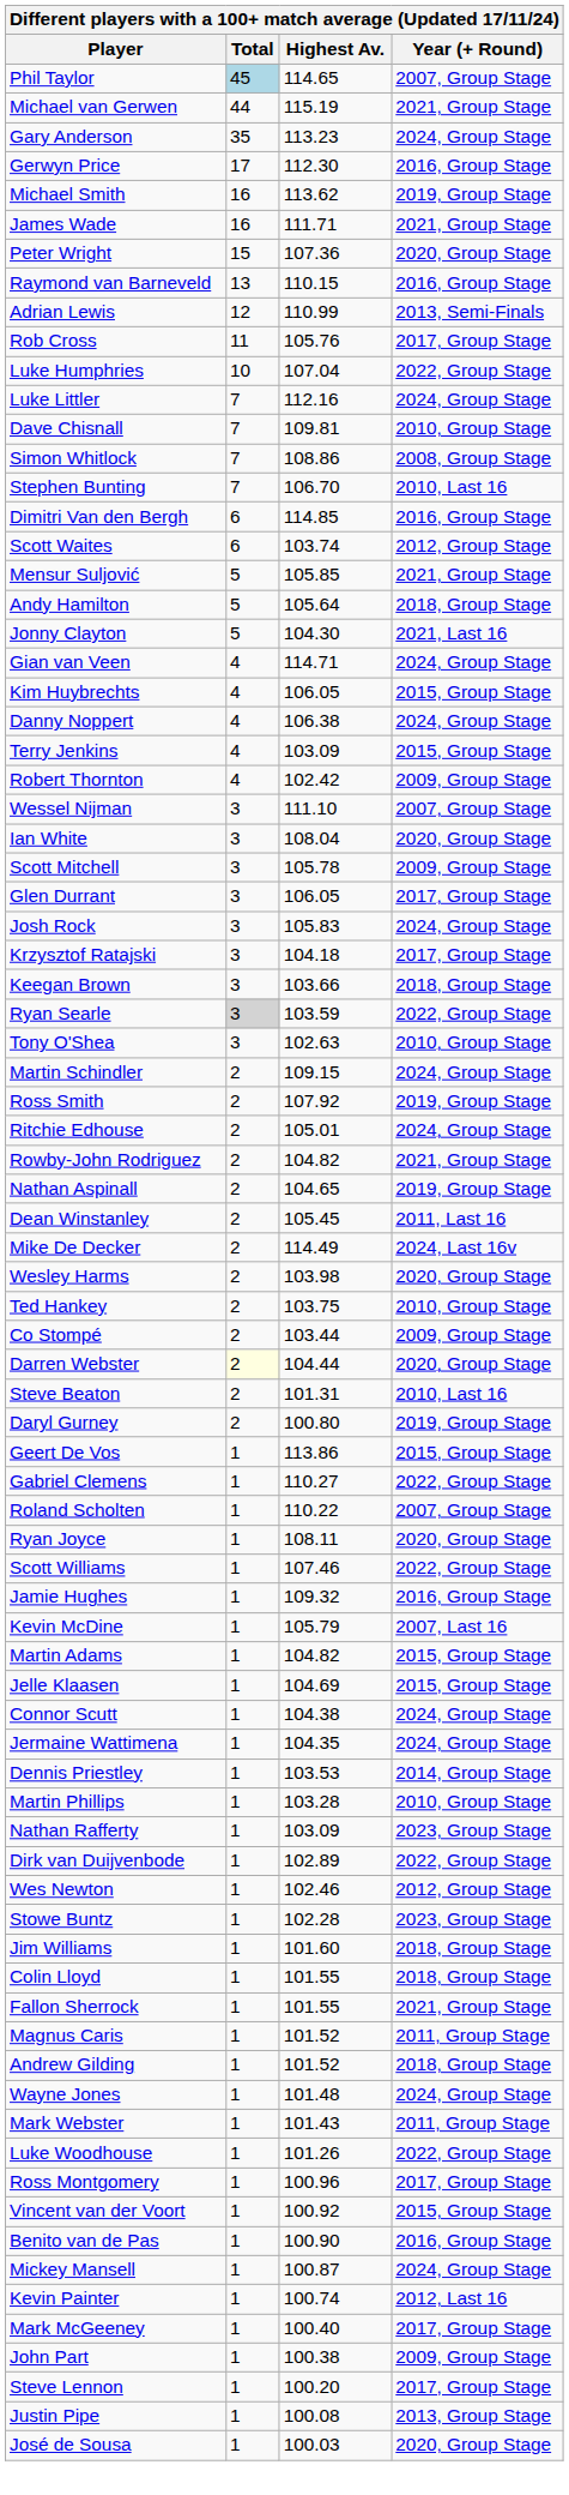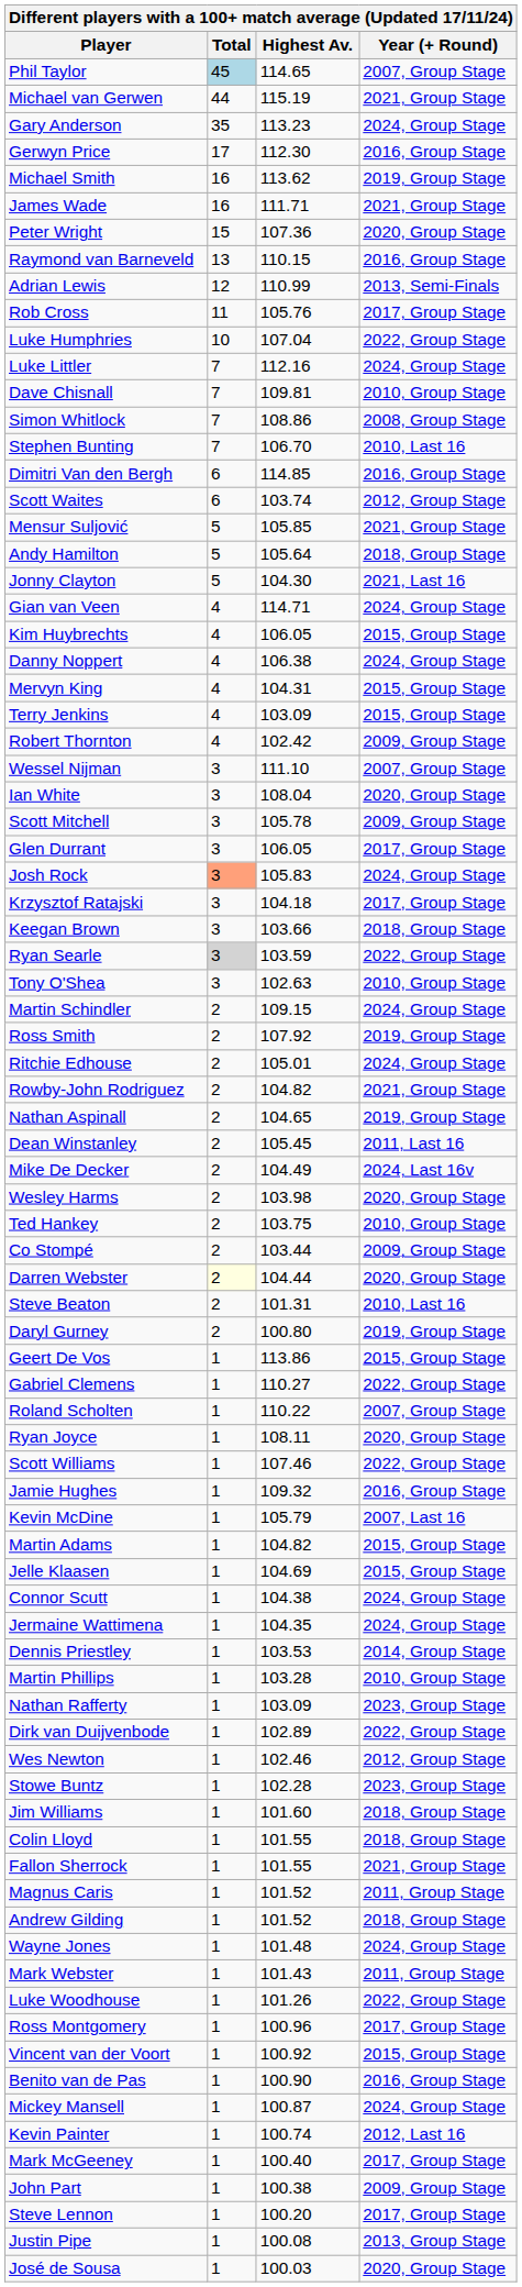 <table class="wikitable sortable">
 <tr>
 <th colspan=4>Different players with a 100+ match average (Updated 17/11/24)</th>
 </tr>
 <tr>
 <th>Player</th>
 <th>Total</th>
 <th>Highest Av.</th>
 <th>Year (+ Round)</th>
 </tr>
 <tr>
 <td> <a href='#'>Phil Taylor</a></td>
 <td style="background: lightblue;">45</td>
 <td>114.65</td>
 <td><a href='#'>2007, Group Stage</a></td>
 </tr>
 <tr>
 <td> <a href='#'>Michael van Gerwen</a></td>
 <td>44</td>
 <td>115.19</td>
 <td><a href='#'>2021, Group Stage</a></td>
 </tr>
 <tr>
 <td> <a href='#'>Gary Anderson</a></td>
 <td>35</td>
 <td>113.23</td>
 <td><a href='#'>2024, Group Stage</a></td>
 </tr>
 <tr>
 <td> <a href='#'>Gerwyn Price</a></td>
 <td>17</td>
 <td>112.30</td>
 <td><a href='#'>2016, Group Stage</a></td>
 </tr>
 <tr>
 <td> <a href='#'>Michael Smith</a></td>
 <td>16</td>
 <td>113.62</td>
 <td><a href='#'>2019, Group Stage</a></td>
 </tr>
 <tr>
 <td> <a href='#'>James Wade</a></td>
 <td>16</td>
 <td>111.71</td>
 <td><a href='#'>2021, Group Stage</a></td>
 </tr>
 <tr>
 <td> <a href='#'>Peter Wright</a></td>
 <td>15</td>
 <td>107.36</td>
 <td><a href='#'>2020, Group Stage</a></td>
 </tr>
 <tr>
 <td> <a href='#'>Raymond van Barneveld</a></td>
 <td>13</td>
 <td>110.15</td>
 <td><a href='#'>2016, Group Stage</a></td>
 </tr>
 <tr>
 <td> <a href='#'>Adrian Lewis</a></td>
 <td>12</td>
 <td>110.99</td>
 <td><a href='#'>2013, Semi-Finals</a></td>
 </tr>
 <tr>
 <td> <a href='#'>Rob Cross</a></td>
 <td>11</td>
 <td>105.76</td>
 <td><a href='#'>2017, Group Stage</a></td>
 </tr>
 <tr>
 <td> <a href='#'>Luke Humphries</a></td>
 <td>10</td>
 <td>107.04</td>
 <td><a href='#'>2022, Group Stage</a></td>
 </tr>
 <tr>
 <td> <a href='#'>Luke Littler</a></td>
 <td>7</td>
 <td>112.16</td>
 <td><a href='#'>2024, Group Stage</a></td>
 </tr>
 <tr>
 <td> <a href='#'>Dave Chisnall</a></td>
 <td>7</td>
 <td>109.81</td>
 <td><a href='#'>2010, Group Stage</a></td>
 </tr>
 <tr>
 <td> <a href='#'>Simon Whitlock</a></td>
 <td>7</td>
 <td>108.86</td>
 <td><a href='#'>2008, Group Stage</a></td>
 </tr>
 <tr>
 <td> <a href='#'>Stephen Bunting</a></td>
 <td>7</td>
 <td>106.70</td>
 <td><a href='#'>2010, Last 16</a></td>
 </tr>
 <tr>
 <td> <a href='#'>Dimitri Van den Bergh</a></td>
 <td>6</td>
 <td>114.85</td>
 <td><a href='#'>2016, Group Stage</a></td>
 </tr>
 <tr>
 <td> <a href='#'>Scott Waites</a></td>
 <td>6</td>
 <td>103.74</td>
 <td><a href='#'>2012, Group Stage</a></td>
 </tr>
 <tr>
 <td> <a href='#'>Mensur Suljović</a></td>
 <td>5</td>
 <td>105.85</td>
 <td><a href='#'>2021, Group Stage</a></td>
 </tr>
 <tr>
 <td> <a href='#'>Andy Hamilton</a></td>
 <td>5</td>
 <td>105.64</td>
 <td><a href='#'>2018, Group Stage</a></td>
 </tr>
 <tr>
 <td> <a href='#'>Jonny Clayton</a></td>
 <td>5</td>
 <td>104.30</td>
 <td><a href='#'>2021, Last 16</a></td>
 </tr>
 <tr>
 <td> <a href='#'>Gian van Veen</a></td>
 <td>4</td>
 <td>114.71</td>
 <td><a href='#'>2024, Group Stage</a></td>
 </tr>
 <tr>
 <td> <a href='#'>Kim Huybrechts</a></td>
 <td>4</td>
 <td>106.05</td>
 <td><a href='#'>2015, Group Stage</a></td>
 </tr>
 <tr>
 <td> <a href='#'>Danny Noppert</a></td>
 <td>4</td>
 <td>106.38</td>
 <td><a href='#'>2024, Group Stage</a></td>
 </tr>
 <tr>
+<td> <a href='#'>Mervyn King</a></td>
+<td>4</td>
+<td>104.31</td>
+<td><a href='#'>2015, Group Stage</a></td>
+</tr>
+<tr>
 <td> <a href='#'>Terry Jenkins</a></td>
 <td>4</td>
 <td>103.09</td>
 <td><a href='#'>2015, Group Stage</a></td>
 </tr>
 <tr>
 <td> <a href='#'>Robert Thornton</a></td>
 <td>4</td>
 <td>102.42</td>
 <td><a href='#'>2009, Group Stage</a></td>
 </tr>
 <tr>
 <td> <a href='#'>Wessel Nijman</a></td>
 <td>3</td>
 <td>111.10</td>
 <td><a href='#'>2007, Group Stage</a></td>
 </tr>
 <tr>
 <td> <a href='#'>Ian White</a></td>
 <td>3</td>
 <td>108.04</td>
 <td><a href='#'>2020, Group Stage</a></td>
 </tr>
 <tr>
 <td> <a href='#'>Scott Mitchell</a></td>
 <td>3</td>
 <td>105.78</td>
 <td><a href='#'>2009, Group Stage</a></td>
 </tr>
 <tr>
 <td> <a href='#'>Glen Durrant</a></td>
 <td>3</td>
 <td>106.05</td>
 <td><a href='#'>2017, Group Stage</a></td>
 </tr>
 <tr>
 <td> <a href='#'>Josh Rock</a></td>
-<td>3</td>
+<td style="background: lightsalmon;">3</td>
 <td>105.83</td>
 <td><a href='#'>2024, Group Stage</a></td>
 </tr>
 <tr>
 <td> <a href='#'>Krzysztof Ratajski</a></td>
 <td>3</td>
 <td>104.18</td>
 <td><a href='#'>2017, Group Stage</a></td>
 </tr>
 <tr>
 <td> <a href='#'>Keegan Brown</a></td>
 <td>3</td>
 <td>103.66</td>
 <td><a href='#'>2018, Group Stage</a></td>
 </tr>
 <tr>
 <td> <a href='#'>Ryan Searle</a></td>
 <td style="background: lightgrey;">3</td>
 <td>103.59</td>
 <td><a href='#'>2022, Group Stage</a></td>
 </tr>
 <tr>
 <td> <a href='#'>Tony O'Shea</a></td>
 <td>3</td>
 <td>102.63</td>
 <td><a href='#'>2010, Group Stage</a></td>
 </tr>
 <tr>
 <td> <a href='#'>Martin Schindler</a></td>
 <td>2</td>
 <td>109.15</td>
 <td><a href='#'>2024, Group Stage</a></td>
 </tr>
 <tr>
 <td> <a href='#'>Ross Smith</a></td>
 <td>2</td>
 <td>107.92</td>
 <td><a href='#'>2019, Group Stage</a></td>
 </tr>
 <tr>
 <td> <a href='#'>Ritchie Edhouse</a></td>
 <td>2</td>
 <td>105.01</td>
 <td><a href='#'>2024, Group Stage</a></td>
 </tr>
 <tr>
 <td> <a href='#'>Rowby-John Rodriguez</a></td>
 <td>2</td>
 <td>104.82</td>
 <td><a href='#'>2021, Group Stage</a></td>
 </tr>
 <tr>
 <td> <a href='#'>Nathan Aspinall</a></td>
 <td>2</td>
 <td>104.65</td>
 <td><a href='#'>2019, Group Stage</a></td>
 </tr>
 <tr>
 <td> <a href='#'>Dean Winstanley</a></td>
 <td>2</td>
 <td>105.45</td>
 <td><a href='#'>2011, Last 16</a></td>
 </tr>
 <tr>
 <td> <a href='#'>Mike De Decker</a></td>
 <td>2</td>
-<td>114.49</td>
+<td>104.49</td>
 <td><a href='#'>2024, Last 16v</a></td>
 </tr>
 <tr>
 <td> <a href='#'>Wesley Harms</a></td>
 <td>2</td>
 <td>103.98</td>
 <td><a href='#'>2020, Group Stage</a></td>
 </tr>
 <tr>
 <td> <a href='#'>Ted Hankey</a></td>
 <td>2</td>
 <td>103.75</td>
 <td><a href='#'>2010, Group Stage</a></td>
 </tr>
 <tr>
 <td> <a href='#'>Co Stompé</a></td>
 <td>2</td>
 <td>103.44</td>
 <td><a href='#'>2009, Group Stage</a></td>
 </tr>
 <tr>
 <td> <a href='#'>Darren Webster</a></td>
 <td style="background: lightyellow;">2</td>
 <td>104.44</td>
 <td><a href='#'>2020, Group Stage</a></td>
 </tr>
 <tr>
 <td> <a href='#'>Steve Beaton</a></td>
 <td>2</td>
 <td>101.31</td>
 <td><a href='#'>2010, Last 16</a></td>
 </tr>
 <tr>
 <td> <a href='#'>Daryl Gurney</a></td>
 <td>2</td>
 <td>100.80</td>
 <td><a href='#'>2019, Group Stage</a></td>
 </tr>
 <tr>
 <td> <a href='#'>Geert De Vos</a></td>
 <td>1</td>
 <td>113.86</td>
 <td><a href='#'>2015, Group Stage</a></td>
 </tr>
 <tr>
 <td> <a href='#'>Gabriel Clemens</a></td>
 <td>1</td>
 <td>110.27</td>
 <td><a href='#'>2022, Group Stage</a></td>
 </tr>
 <tr>
 <td> <a href='#'>Roland Scholten</a></td>
 <td>1</td>
 <td>110.22</td>
 <td><a href='#'>2007, Group Stage</a></td>
 </tr>
 <tr>
 <td> <a href='#'>Ryan Joyce</a></td>
 <td>1</td>
 <td>108.11</td>
 <td><a href='#'>2020, Group Stage</a></td>
 </tr>
 <tr>
 <td> <a href='#'>Scott Williams</a></td>
 <td>1</td>
 <td>107.46</td>
 <td><a href='#'>2022, Group Stage</a></td>
 </tr>
 <tr>
 <td> <a href='#'>Jamie Hughes</a></td>
 <td>1</td>
 <td>109.32</td>
 <td><a href='#'>2016, Group Stage</a></td>
 </tr>
 <tr>
 <td> <a href='#'>Kevin McDine</a></td>
 <td>1</td>
 <td>105.79</td>
 <td><a href='#'>2007, Last 16</a></td>
 </tr>
 <tr>
 <td> <a href='#'>Martin Adams</a></td>
 <td>1</td>
 <td>104.82</td>
 <td><a href='#'>2015, Group Stage</a></td>
 </tr>
 <tr>
 <td> <a href='#'>Jelle Klaasen</a></td>
 <td>1</td>
 <td>104.69</td>
 <td><a href='#'>2015, Group Stage</a></td>
 </tr>
 <tr>
 <td> <a href='#'>Connor Scutt</a></td>
 <td>1</td>
 <td>104.38</td>
 <td><a href='#'>2024, Group Stage</a></td>
 </tr>
 <tr>
 <td> <a href='#'>Jermaine Wattimena</a></td>
 <td>1</td>
 <td>104.35</td>
 <td><a href='#'>2024, Group Stage</a></td>
 </tr>
 <tr>
 <td> <a href='#'>Dennis Priestley</a></td>
 <td>1</td>
 <td>103.53</td>
 <td><a href='#'>2014, Group Stage</a></td>
 </tr>
 <tr>
 <td> <a href='#'>Martin Phillips</a></td>
 <td>1</td>
 <td>103.28</td>
 <td><a href='#'>2010, Group Stage</a></td>
 </tr>
 <tr>
 <td> <a href='#'>Nathan Rafferty</a></td>
 <td>1</td>
 <td>103.09</td>
 <td><a href='#'>2023, Group Stage</a></td>
 </tr>
 <tr>
 <td> <a href='#'>Dirk van Duijvenbode</a></td>
 <td>1</td>
 <td>102.89</td>
 <td><a href='#'>2022, Group Stage</a></td>
 </tr>
 <tr>
 <td> <a href='#'>Wes Newton</a></td>
 <td>1</td>
 <td>102.46</td>
 <td><a href='#'>2012, Group Stage</a></td>
 </tr>
 <tr>
 <td> <a href='#'>Stowe Buntz</a></td>
 <td>1</td>
 <td>102.28</td>
 <td><a href='#'>2023, Group Stage</a></td>
 </tr>
 <tr>
 <td> <a href='#'>Jim Williams</a></td>
 <td>1</td>
 <td>101.60</td>
 <td><a href='#'>2018, Group Stage</a></td>
 </tr>
 <tr>
 <td> <a href='#'>Colin Lloyd</a></td>
 <td>1</td>
 <td>101.55</td>
 <td><a href='#'>2018, Group Stage</a></td>
 </tr>
 <tr>
 <td> <a href='#'>Fallon Sherrock</a></td>
 <td>1</td>
 <td>101.55</td>
 <td><a href='#'>2021, Group Stage</a></td>
 </tr>
 <tr>
 <td> <a href='#'>Magnus Caris</a></td>
 <td>1</td>
 <td>101.52</td>
 <td><a href='#'>2011, Group Stage</a></td>
 </tr>
 <tr>
 <td> <a href='#'>Andrew Gilding</a></td>
 <td>1</td>
 <td>101.52</td>
 <td><a href='#'>2018, Group Stage</a></td>
 </tr>
 <tr>
 <td> <a href='#'>Wayne Jones</a></td>
 <td>1</td>
 <td>101.48</td>
 <td><a href='#'>2024, Group Stage</a></td>
 </tr>
 <tr>
 <td> <a href='#'>Mark Webster</a></td>
 <td>1</td>
 <td>101.43</td>
 <td><a href='#'>2011, Group Stage</a></td>
 </tr>
 <tr>
 <td> <a href='#'>Luke Woodhouse</a></td>
 <td>1</td>
 <td>101.26</td>
 <td><a href='#'>2022, Group Stage</a></td>
 </tr>
 <tr>
 <td> <a href='#'>Ross Montgomery</a></td>
 <td>1</td>
 <td>100.96</td>
 <td><a href='#'>2017, Group Stage</a></td>
 </tr>
 <tr>
 <td> <a href='#'>Vincent van der Voort</a></td>
 <td>1</td>
 <td>100.92</td>
 <td><a href='#'>2015, Group Stage</a></td>
 </tr>
 <tr>
 <td> <a href='#'>Benito van de Pas</a></td>
 <td>1</td>
 <td>100.90</td>
 <td><a href='#'>2016, Group Stage</a></td>
 </tr>
 <tr>
 <td> <a href='#'>Mickey Mansell</a></td>
 <td>1</td>
 <td>100.87</td>
 <td><a href='#'>2024, Group Stage</a></td>
 </tr>
 <tr>
 <td> <a href='#'>Kevin Painter</a></td>
 <td>1</td>
 <td>100.74</td>
 <td><a href='#'>2012, Last 16</a></td>
 </tr>
 <tr>
 <td> <a href='#'>Mark McGeeney</a></td>
 <td>1</td>
 <td>100.40</td>
 <td><a href='#'>2017, Group Stage</a></td>
 </tr>
 <tr>
 <td> <a href='#'>John Part</a></td>
 <td>1</td>
 <td>100.38</td>
 <td><a href='#'>2009, Group Stage</a></td>
 </tr>
 <tr>
 <td> <a href='#'>Steve Lennon</a></td>
 <td>1</td>
 <td>100.20</td>
 <td><a href='#'>2017, Group Stage</a></td>
 </tr>
 <tr>
 <td> <a href='#'>Justin Pipe</a></td>
 <td>1</td>
 <td>100.08</td>
 <td><a href='#'>2013, Group Stage</a></td>
 </tr>
 <tr>
 <td> <a href='#'>José de Sousa</a></td>
 <td>1</td>
 <td>100.03</td>
 <td><a href='#'>2020, Group Stage</a></td>
 </tr>
 </table>
